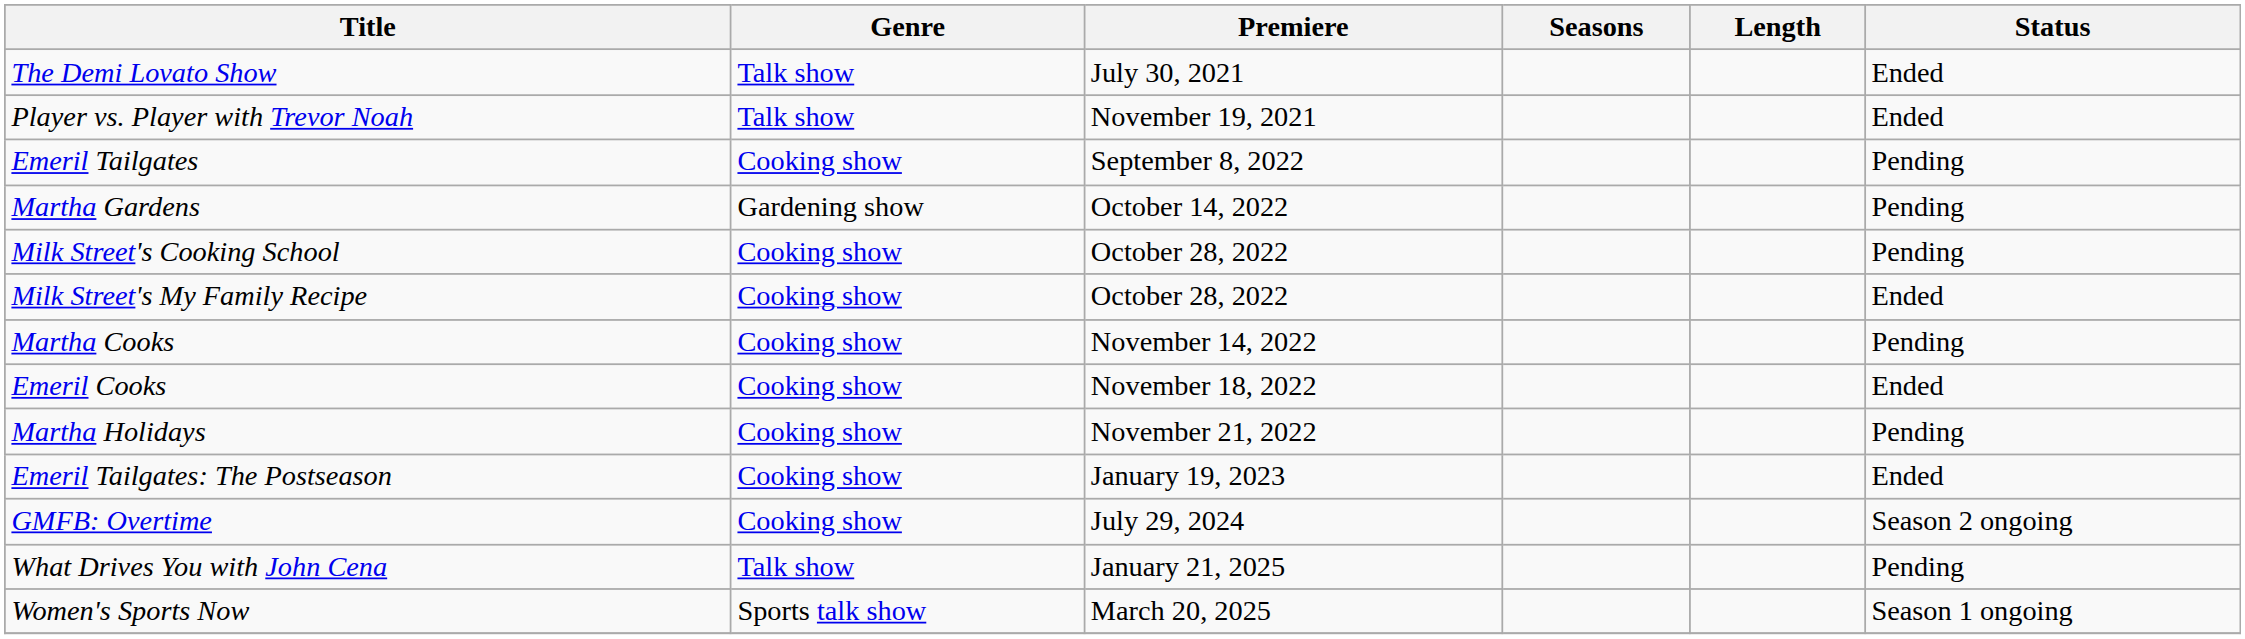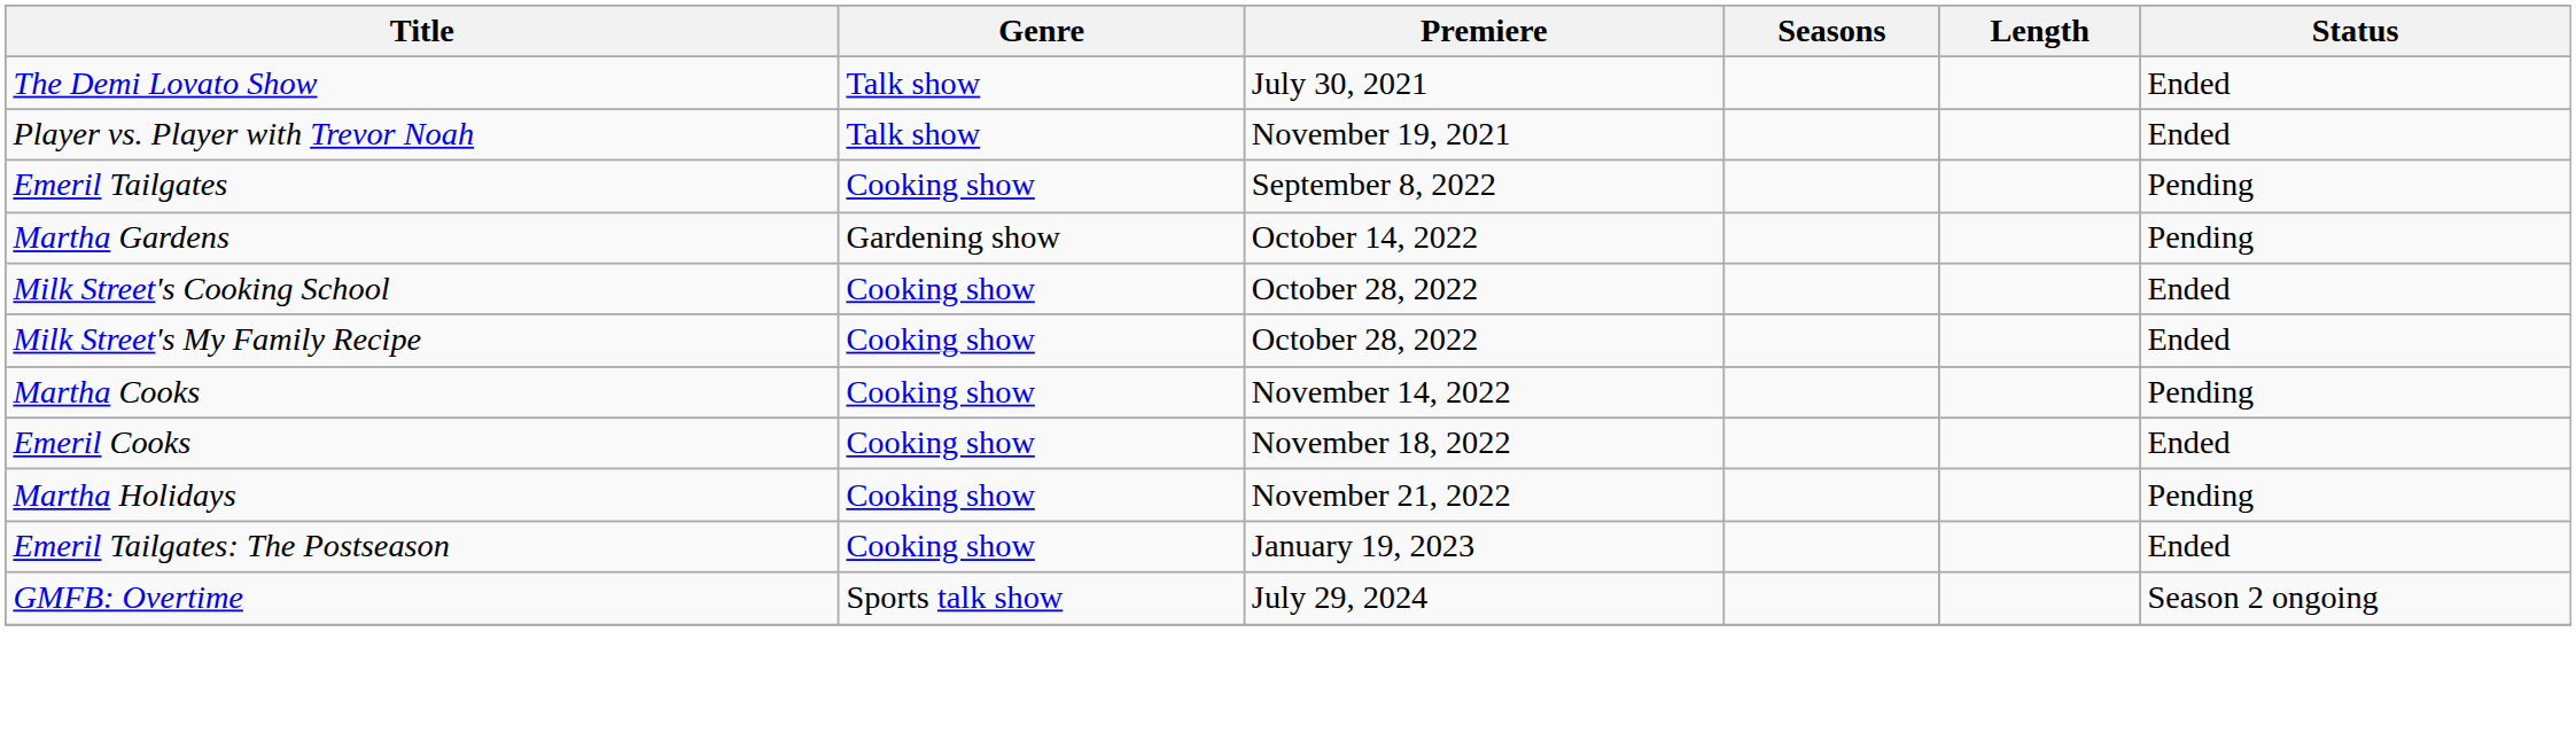 <table class="wikitable sortable" style="width:100%;">
 <tr>
 <th>Title</th>
 <th>Genre</th>
 <th>Premiere</th>
 <th>Seasons</th>
 <th>Length</th>
 <th>Status</th>
 </tr>
 <tr>
 <td><em><a href='#'>The Demi Lovato Show</a></em></td>
 <td><a href='#'>Talk show</a></td>
 <td>July 30, 2021</td>
 <td></td>
 <td></td>
 <td>Ended</td>
 </tr>
 <tr>
 <td><em>Player vs. Player with <a href='#'>Trevor Noah</a></em></td>
 <td><a href='#'>Talk show</a></td>
 <td>November 19, 2021</td>
 <td></td>
 <td></td>
 <td>Ended</td>
 </tr>
 <tr>
 <td><em><a href='#'>Emeril</a> Tailgates</em></td>
 <td><a href='#'>Cooking show</a></td>
 <td>September 8, 2022</td>
 <td></td>
 <td></td>
 <td>Pending</td>
 </tr>
 <tr>
 <td><em><a href='#'>Martha</a> Gardens</em></td>
 <td>Gardening show</td>
 <td>October 14, 2022</td>
 <td></td>
 <td></td>
 <td>Pending</td>
 </tr>
 <tr>
 <td><em><a href='#'>Milk Street</a>'s Cooking School</em></td>
 <td><a href='#'>Cooking show</a></td>
 <td>October 28, 2022</td>
 <td></td>
 <td></td>
-<td>Pending</td>
+<td>Ended</td>
 </tr>
 <tr>
 <td><em><a href='#'>Milk Street</a>'s My Family Recipe</em></td>
 <td><a href='#'>Cooking show</a></td>
 <td>October 28, 2022</td>
 <td></td>
 <td></td>
 <td>Ended</td>
 </tr>
 <tr>
 <td><em><a href='#'>Martha</a> Cooks</em></td>
 <td><a href='#'>Cooking show</a></td>
 <td>November 14, 2022</td>
 <td></td>
 <td></td>
 <td>Pending</td>
 </tr>
 <tr>
 <td><em><a href='#'>Emeril</a> Cooks</em></td>
 <td><a href='#'>Cooking show</a></td>
 <td>November 18, 2022</td>
 <td></td>
 <td></td>
 <td>Ended</td>
 </tr>
 <tr>
 <td><em><a href='#'>Martha</a> Holidays</em></td>
 <td><a href='#'>Cooking show</a></td>
 <td>November 21, 2022</td>
 <td></td>
 <td></td>
 <td>Pending</td>
 </tr>
 <tr>
 <td><em><a href='#'>Emeril</a> Tailgates: The Postseason</em></td>
 <td><a href='#'>Cooking show</a></td>
 <td>January 19, 2023</td>
 <td></td>
 <td></td>
 <td>Ended</td>
 </tr>
 <tr>
 <td><em><a href='#'>GMFB: Overtime</a></em></td>
-<td><a href='#'>Cooking show</a></td>
+<td>Sports <a href='#'>talk show</a></td>
 <td>July 29, 2024</td>
 <td></td>
 <td></td>
 <td>Season 2 ongoing</td>
 </tr>
 <tr>
-<td><em>What Drives You with <a href='#'>John Cena</a></em></td>
-<td><a href='#'>Talk show</a></td>
-<td>January 21, 2025</td>
-<td></td>
-<td></td>
-<td>Pending</td>
-</tr>
-<tr>
-<td><em>Women's Sports Now</em></td>
-<td>Sports <a href='#'>talk show</a></td>
-<td>March 20, 2025</td>
-<td></td>
-<td></td>
-<td>Season 1 ongoing</td>
-</tr>
-<tr>
 </tr>
 </table>
